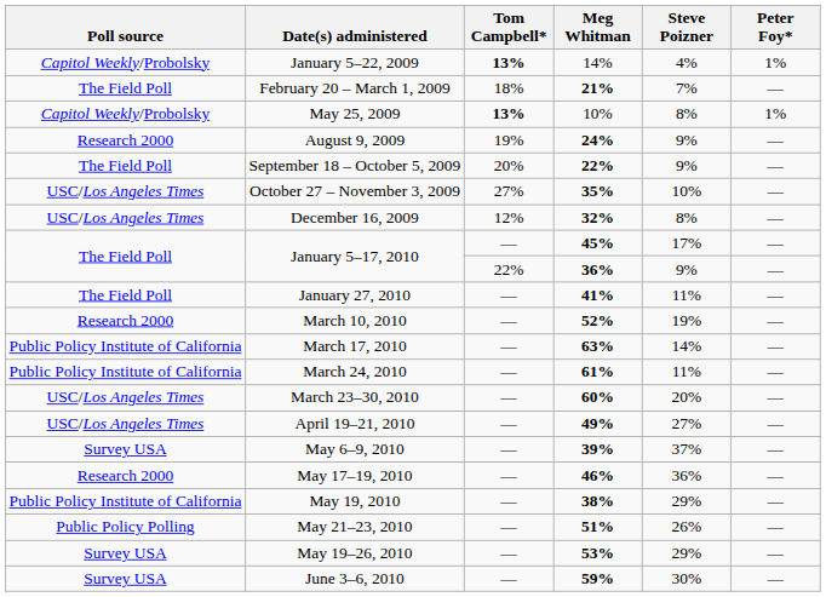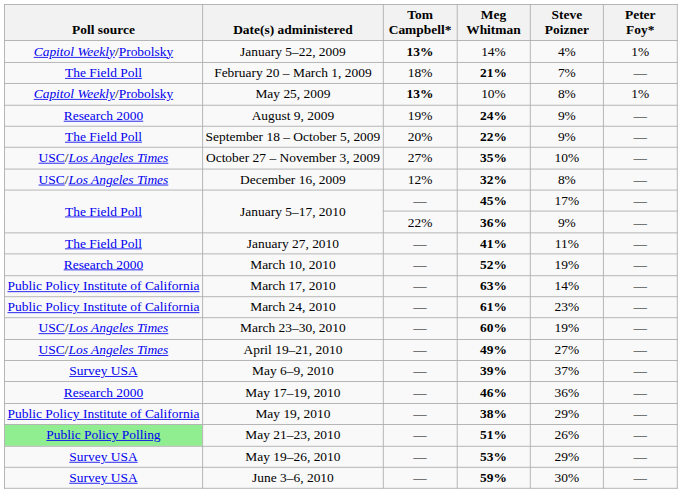 <table class="wikitable" style="text-align:center">
 <tr valign=bottom>
 <th>Poll source</th>
 <th>Date(s) administered</th>
 <th style="width:80px;">Tom<br>Campbell*</th>
 <th style="width:80px;">Meg<br>Whitman</th>
 <th style="width:80px;">Steve<br>Poizner</th>
 <th style="width:80px;">Peter<br>Foy*</th>
 </tr>
 <tr>
 <td><em><a href='#'>Capitol Weekly</a></em>/<a href='#'>Probolsky</a></td>
 <td>January 5–22, 2009</td>
 <td><strong>13%</strong></td>
 <td>14%</td>
 <td>4%</td>
 <td>1%</td>
 </tr>
 <tr>
 <td><a href='#'>The Field Poll</a></td>
 <td>February 20 – March 1, 2009</td>
 <td>18%</td>
 <td><strong>21%</strong></td>
 <td>7%</td>
 <td>—</td>
 </tr>
 <tr>
 <td><em><a href='#'>Capitol Weekly</a></em>/<a href='#'>Probolsky</a></td>
 <td>May 25, 2009</td>
 <td><strong>13%</strong></td>
 <td>10%</td>
 <td>8%</td>
 <td>1%</td>
 </tr>
 <tr>
 <td><a href='#'>Research 2000</a></td>
 <td>August 9, 2009</td>
 <td>19%</td>
 <td><strong>24%</strong></td>
 <td>9%</td>
 <td>—</td>
 </tr>
 <tr>
 <td><a href='#'>The Field Poll</a></td>
 <td>September 18 – October 5, 2009</td>
 <td>20%</td>
 <td><strong>22%</strong></td>
 <td>9%</td>
 <td>—</td>
 </tr>
 <tr>
 <td><a href='#'>USC</a>/<em><a href='#'>Los Angeles Times</a></em></td>
 <td>October 27 – November 3, 2009</td>
 <td>27%</td>
 <td><strong>35%</strong></td>
 <td>10%</td>
 <td>—</td>
 </tr>
 <tr>
 <td><a href='#'>USC</a>/<em><a href='#'>Los Angeles Times</a></em></td>
 <td>December 16, 2009</td>
 <td>12%</td>
 <td><strong>32%</strong></td>
 <td>8%</td>
 <td>—</td>
 </tr>
 <tr>
 <td rowspan=2><a href='#'>The Field Poll</a></td>
 <td rowspan=2>January 5–17, 2010</td>
 <td>—</td>
 <td><strong>45%</strong></td>
 <td>17%</td>
 <td>—</td>
 </tr>
 <tr>
 <td>22%</td>
 <td><strong>36%</strong></td>
 <td>9%</td>
 <td>—</td>
 </tr>
 <tr>
 <td><a href='#'>The Field Poll</a></td>
 <td>January 27, 2010</td>
 <td>—</td>
 <td><strong>41%</strong></td>
 <td>11%</td>
 <td>—</td>
 </tr>
 <tr>
 <td><a href='#'>Research 2000</a></td>
 <td>March 10, 2010</td>
 <td>—</td>
 <td><strong>52%</strong></td>
 <td>19%</td>
 <td>—</td>
 </tr>
 <tr>
 <td><a href='#'>Public Policy Institute of California</a></td>
 <td>March 17, 2010</td>
 <td>—</td>
 <td><strong>63%</strong></td>
 <td>14%</td>
 <td>—</td>
 </tr>
 <tr>
 <td><a href='#'>Public Policy Institute of California</a></td>
 <td>March 24, 2010</td>
 <td>—</td>
 <td><strong>61%</strong></td>
-<td>11%</td>
+<td>23%</td>
 <td>—</td>
 </tr>
 <tr>
 <td><a href='#'>USC</a>/<em><a href='#'>Los Angeles Times</a></em></td>
 <td>March 23–30, 2010</td>
 <td>—</td>
 <td><strong>60%</strong></td>
-<td>20%</td>
+<td>19%</td>
 <td>—</td>
 </tr>
 <tr>
 <td><a href='#'>USC</a>/<em><a href='#'>Los Angeles Times</a></em></td>
 <td>April 19–21, 2010</td>
 <td>—</td>
 <td><strong>49%</strong></td>
 <td>27%</td>
 <td>—</td>
 </tr>
 <tr>
 <td><a href='#'>Survey USA</a></td>
 <td>May 6–9, 2010</td>
 <td>—</td>
 <td><strong>39%</strong></td>
 <td>37%</td>
 <td>—</td>
 </tr>
 <tr>
 <td><a href='#'>Research 2000</a></td>
 <td>May 17–19, 2010</td>
 <td>—</td>
 <td><strong>46%</strong></td>
 <td>36%</td>
 <td>—</td>
 </tr>
 <tr>
 <td><a href='#'>Public Policy Institute of California</a></td>
 <td>May 19, 2010</td>
 <td>—</td>
 <td><strong>38%</strong></td>
 <td>29%</td>
 <td>—</td>
 </tr>
 <tr>
-<td><a href='#'>Public Policy Polling</a></td>
+<td style="background: lightgreen;"><a href='#'>Public Policy Polling</a></td>
 <td>May 21–23, 2010</td>
 <td>—</td>
 <td><strong>51%</strong></td>
 <td>26%</td>
 <td>—</td>
 </tr>
 <tr>
 <td><a href='#'>Survey USA</a></td>
 <td>May 19–26, 2010</td>
 <td>—</td>
 <td><strong>53%</strong></td>
 <td>29%</td>
 <td>—</td>
 </tr>
 <tr>
 <td><a href='#'>Survey USA</a></td>
 <td>June 3–6, 2010</td>
 <td>—</td>
 <td><strong>59%</strong></td>
 <td>30%</td>
 <td>—</td>
 </tr>
 </table>
